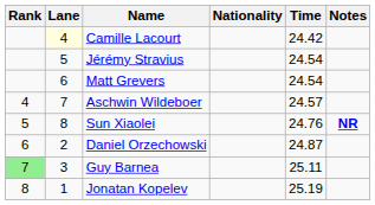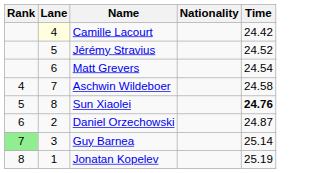 <table class="wikitable sortable" style="text-align:center">
 <tr>
 <th>Rank</th>
 <th>Lane</th>
 <th>Name</th>
 <th>Nationality</th>
 <th>Time</th>
-<th>Notes</th>
 </tr>
 <tr>
 <td></td>
 <td style="background: lightyellow;">4</td>
 <td align=left><a href='#'>Camille Lacourt</a></td>
 <td align=left></td>
 <td>24.42</td>
-<td></td>
 </tr>
 <tr>
 <td></td>
 <td>5</td>
 <td align=left><a href='#'>Jérémy Stravius</a></td>
 <td align=left></td>
-<td>24.54</td>
-<td></td>
+<td>24.52</td>
 </tr>
 <tr>
 <td></td>
 <td>6</td>
 <td align=left><a href='#'>Matt Grevers</a></td>
 <td align=left></td>
 <td>24.54</td>
-<td></td>
 </tr>
 <tr>
 <td>4</td>
 <td>7</td>
 <td align=left><a href='#'>Aschwin Wildeboer</a></td>
 <td align=left></td>
-<td>24.57</td>
-<td></td>
+<td>24.58</td>
 </tr>
 <tr>
 <td>5</td>
 <td>8</td>
 <td align=left><a href='#'>Sun Xiaolei</a></td>
 <td align=left></td>
-<td>24.76</td>
-<td><strong><a href='#'>NR</a></strong></td>
+<td><strong>24.76</strong></td>
 </tr>
 <tr>
 <td>6</td>
 <td>2</td>
 <td align=left><a href='#'>Daniel Orzechowski</a></td>
 <td align=left></td>
 <td>24.87</td>
-<td></td>
 </tr>
 <tr>
 <td style="background: lightgreen;">7</td>
 <td>3</td>
 <td align=left><a href='#'>Guy Barnea</a></td>
 <td align=left></td>
-<td>25.11</td>
-<td></td>
+<td>25.14</td>
 </tr>
 <tr>
 <td>8</td>
 <td>1</td>
 <td align=left><a href='#'>Jonatan Kopelev</a></td>
 <td align=left></td>
 <td>25.19</td>
-<td></td>
 </tr>
 </table>
